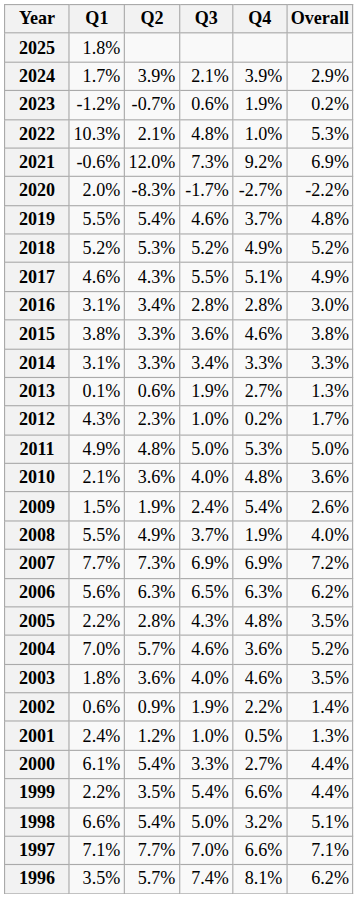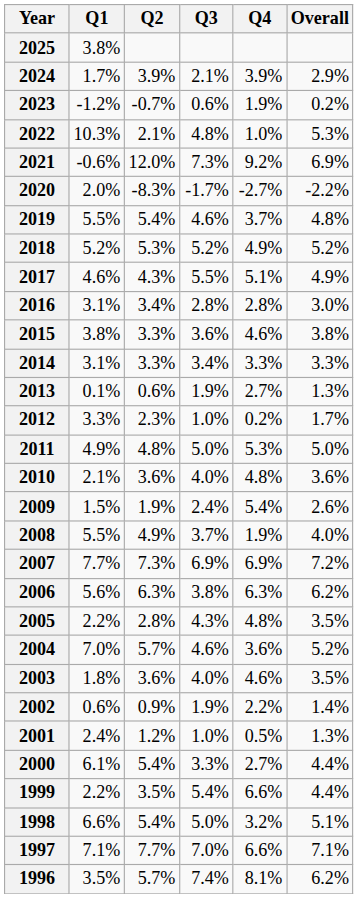 <table class="wikitable sortable" style="text-align:right;">
 <tr>
 <th style="width:50px;">Year</th>
 <th style="width:40px;">Q1</th>
 <th style="width:40px;">Q2</th>
 <th style="width:40px;">Q3</th>
 <th style="width:40px;">Q4</th>
 <th style="width:40px;">Overall</th>
 </tr>
 <tr>
 <th>2025</th>
-<td>1.8%</td>
+<td>3.8%</td>
 <td></td>
 <td></td>
 <td></td>
 <td></td>
 </tr>
 <tr>
 <th>2024</th>
 <td>1.7%</td>
 <td>3.9%</td>
 <td>2.1%</td>
 <td>3.9%</td>
 <td>2.9%</td>
 </tr>
 <tr>
 <th>2023</th>
 <td>-1.2%</td>
 <td>-0.7%</td>
 <td>0.6%</td>
 <td>1.9%</td>
 <td>0.2%</td>
 </tr>
 <tr>
 <th>2022</th>
 <td>10.3%</td>
 <td>2.1%</td>
 <td>4.8%</td>
 <td>1.0%</td>
 <td>5.3%</td>
 </tr>
 <tr>
 <th>2021</th>
 <td>-0.6%</td>
 <td>12.0%</td>
 <td>7.3%</td>
 <td>9.2%</td>
 <td>6.9%</td>
 </tr>
 <tr>
 <th>2020</th>
 <td>2.0%</td>
 <td>-8.3%</td>
 <td>-1.7%</td>
 <td>-2.7%</td>
 <td>-2.2%</td>
 </tr>
 <tr>
 <th>2019</th>
 <td>5.5%</td>
 <td>5.4%</td>
 <td>4.6%</td>
 <td>3.7%</td>
 <td>4.8%</td>
 </tr>
 <tr>
 <th>2018</th>
 <td>5.2%</td>
 <td>5.3%</td>
 <td>5.2%</td>
 <td>4.9%</td>
 <td>5.2%</td>
 </tr>
 <tr>
 <th>2017</th>
 <td>4.6%</td>
 <td>4.3%</td>
 <td>5.5%</td>
 <td>5.1%</td>
 <td>4.9%</td>
 </tr>
 <tr>
 <th>2016</th>
 <td>3.1%</td>
 <td>3.4%</td>
 <td>2.8%</td>
 <td>2.8%</td>
 <td>3.0%</td>
 </tr>
 <tr>
 <th>2015</th>
 <td>3.8%</td>
 <td>3.3%</td>
 <td>3.6%</td>
 <td>4.6%</td>
 <td>3.8%</td>
 </tr>
 <tr>
 <th>2014</th>
 <td>3.1%</td>
 <td>3.3%</td>
 <td>3.4%</td>
 <td>3.3%</td>
 <td>3.3%</td>
 </tr>
 <tr>
 <th>2013</th>
 <td>0.1%</td>
 <td>0.6%</td>
 <td>1.9%</td>
 <td>2.7%</td>
 <td>1.3%</td>
 </tr>
 <tr>
 <th>2012</th>
-<td>4.3%</td>
+<td>3.3%</td>
 <td>2.3%</td>
 <td>1.0%</td>
 <td>0.2%</td>
 <td>1.7%</td>
 </tr>
 <tr>
 <th>2011</th>
 <td>4.9%</td>
 <td>4.8%</td>
 <td>5.0%</td>
 <td>5.3%</td>
 <td>5.0%</td>
 </tr>
 <tr>
 <th>2010</th>
 <td>2.1%</td>
 <td>3.6%</td>
 <td>4.0%</td>
 <td>4.8%</td>
 <td>3.6%</td>
 </tr>
 <tr>
 <th>2009</th>
 <td>1.5%</td>
 <td>1.9%</td>
 <td>2.4%</td>
 <td>5.4%</td>
 <td>2.6%</td>
 </tr>
 <tr>
 <th>2008</th>
 <td>5.5%</td>
 <td>4.9%</td>
 <td>3.7%</td>
 <td>1.9%</td>
 <td>4.0%</td>
 </tr>
 <tr>
 <th>2007</th>
 <td>7.7%</td>
 <td>7.3%</td>
 <td>6.9%</td>
 <td>6.9%</td>
 <td>7.2%</td>
 </tr>
 <tr>
 <th>2006</th>
 <td>5.6%</td>
 <td>6.3%</td>
-<td>6.5%</td>
+<td>3.8%</td>
 <td>6.3%</td>
 <td>6.2%</td>
 </tr>
 <tr>
 <th>2005</th>
 <td>2.2%</td>
 <td>2.8%</td>
 <td>4.3%</td>
 <td>4.8%</td>
 <td>3.5%</td>
 </tr>
 <tr>
 <th>2004</th>
 <td>7.0%</td>
 <td>5.7%</td>
 <td>4.6%</td>
 <td>3.6%</td>
 <td>5.2%</td>
 </tr>
 <tr>
 <th>2003</th>
 <td>1.8%</td>
 <td>3.6%</td>
 <td>4.0%</td>
 <td>4.6%</td>
 <td>3.5%</td>
 </tr>
 <tr>
 <th>2002</th>
 <td>0.6%</td>
 <td>0.9%</td>
 <td>1.9%</td>
 <td>2.2%</td>
 <td>1.4%</td>
 </tr>
 <tr>
 <th>2001</th>
 <td>2.4%</td>
 <td>1.2%</td>
 <td>1.0%</td>
 <td>0.5%</td>
 <td>1.3%</td>
 </tr>
 <tr>
 <th>2000</th>
 <td>6.1%</td>
 <td>5.4%</td>
 <td>3.3%</td>
 <td>2.7%</td>
 <td>4.4%</td>
 </tr>
 <tr>
 <th>1999</th>
 <td>2.2%</td>
 <td>3.5%</td>
 <td>5.4%</td>
 <td>6.6%</td>
 <td>4.4%</td>
 </tr>
 <tr>
 <th>1998</th>
 <td>6.6%</td>
 <td>5.4%</td>
 <td>5.0%</td>
 <td>3.2%</td>
 <td>5.1%</td>
 </tr>
 <tr>
 <th>1997</th>
 <td>7.1%</td>
 <td>7.7%</td>
 <td>7.0%</td>
 <td>6.6%</td>
 <td>7.1%</td>
 </tr>
 <tr>
 <th>1996</th>
 <td>3.5%</td>
 <td>5.7%</td>
 <td>7.4%</td>
 <td>8.1%</td>
 <td>6.2%</td>
 </tr>
 </table>
